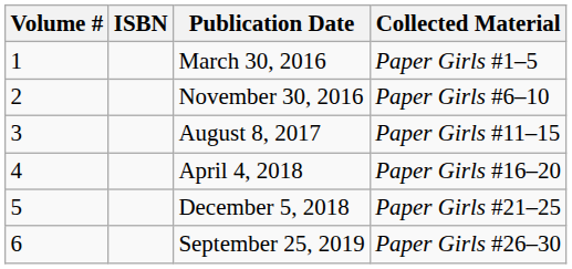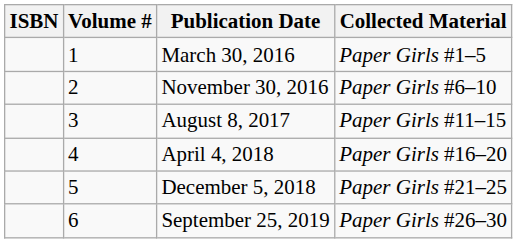 <table class="wikitable">
 <tr>
+<th>ISBN</th>
 <th>Volume #</th>
-<th>ISBN</th>
 <th>Publication Date</th>
 <th>Collected Material</th>
 </tr>
 <tr>
+<td></td>
 <td>1</td>
-<td></td>
 <td>March 30, 2016</td>
 <td><em>Paper Girls</em> #1–5</td>
 </tr>
 <tr>
+<td></td>
 <td>2</td>
-<td></td>
 <td>November 30, 2016</td>
 <td><em>Paper Girls</em> #6–10</td>
 </tr>
 <tr>
+<td></td>
 <td>3</td>
-<td></td>
 <td>August 8, 2017</td>
 <td><em>Paper Girls</em> #11–15</td>
 </tr>
 <tr>
+<td></td>
 <td>4</td>
-<td></td>
 <td>April 4, 2018</td>
 <td><em>Paper Girls</em> #16–20</td>
 </tr>
 <tr>
+<td></td>
 <td>5</td>
-<td></td>
 <td>December 5, 2018</td>
 <td><em>Paper Girls</em> #21–25</td>
 </tr>
 <tr>
+<td></td>
 <td>6</td>
-<td></td>
 <td>September 25, 2019</td>
 <td><em>Paper Girls</em> #26–30</td>
 </tr>
 </table>
